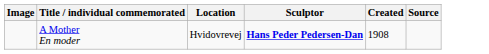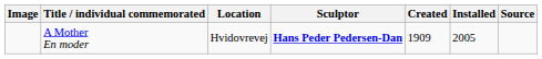 <table class="wikitable sortable">
 <tr>
 <th>Image</th>
 <th>Title / individual commemorated</th>
 <th>Location</th>
 <th>Sculptor</th>
 <th>Created</th>
+<th>Installed</th>
 <th>Source</th>
 </tr>
 <tr>
 <td></td>
 <td><a href='#'>A Mother</a> <br> <em>En moder</em></td>
 <td>Hvidovrevej </td>
 <td><strong><a href='#'>Hans Peder Pedersen-Dan</a></strong></td>
-<td>1908</td>
+<td>1909</td>
+<td>2005</td>
 <td></td>
 </tr>
 </table>
